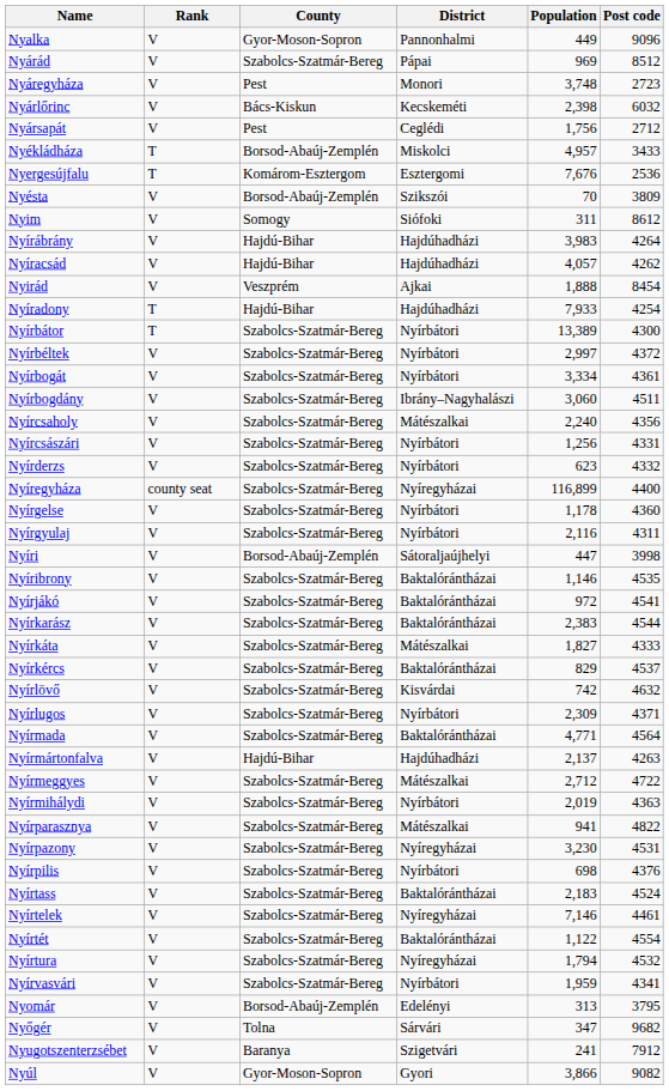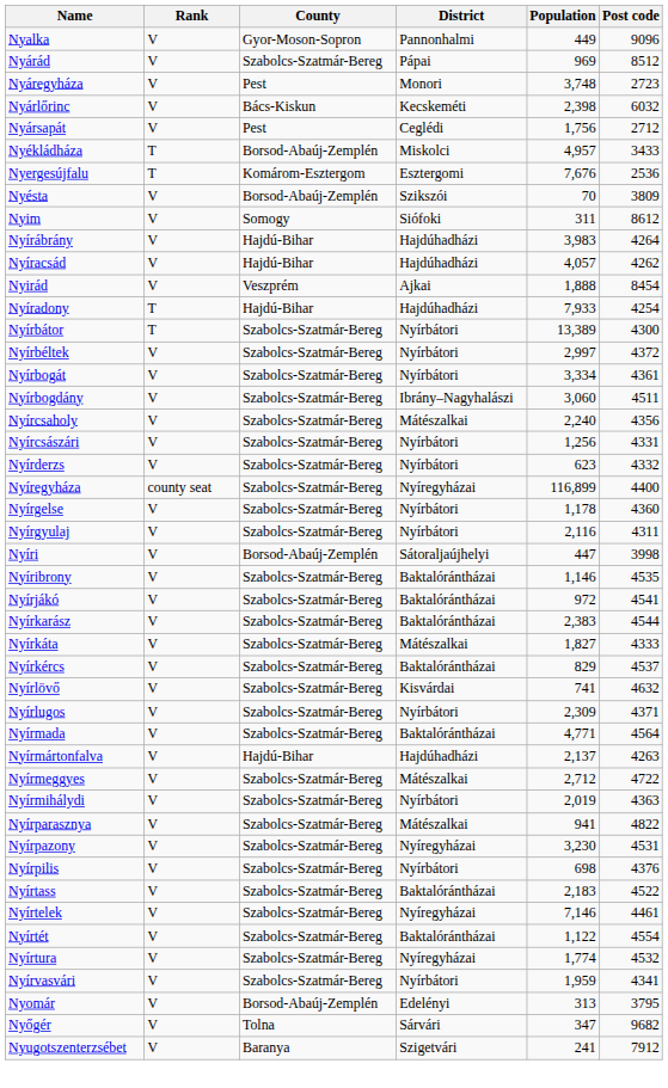 <table class=wikitable>
 <tr>
 <th width=150>Name</th>
 <th width=100>Rank</th>
 <th width=170>County</th>
 <th width=140>District</th>
 <th>Population</th>
 <th>Post code</th>
 </tr>
 <tr>
 <td><a href='#'>Nyalka</a></td>
 <td>V</td>
 <td>Gyor-Moson-Sopron</td>
 <td>Pannonhalmi</td>
 <td align=right>449</td>
 <td align=right>9096</td>
 </tr>
 <tr>
 <td><a href='#'>Nyárád</a></td>
 <td>V</td>
 <td>Szabolcs-Szatmár-Bereg</td>
 <td>Pápai</td>
 <td align=right>969</td>
 <td align=right>8512</td>
 </tr>
 <tr>
 <td><a href='#'>Nyáregyháza</a></td>
 <td>V</td>
 <td>Pest</td>
 <td>Monori</td>
 <td align=right>3,748</td>
 <td align=right>2723</td>
 </tr>
 <tr>
 <td><a href='#'>Nyárlőrinc</a></td>
 <td>V</td>
 <td>Bács-Kiskun</td>
 <td>Kecskeméti</td>
 <td align=right>2,398</td>
 <td align=right>6032</td>
 </tr>
 <tr>
 <td><a href='#'>Nyársapát</a></td>
 <td>V</td>
 <td>Pest</td>
 <td>Ceglédi</td>
 <td align=right>1,756</td>
 <td align=right>2712</td>
 </tr>
 <tr>
 <td><a href='#'>Nyékládháza</a></td>
 <td>T</td>
 <td>Borsod-Abaúj-Zemplén</td>
 <td>Miskolci</td>
 <td align=right>4,957</td>
 <td align=right>3433</td>
 </tr>
 <tr>
 <td><a href='#'>Nyergesújfalu</a></td>
 <td>T</td>
 <td>Komárom-Esztergom</td>
 <td>Esztergomi</td>
 <td align=right>7,676</td>
 <td align=right>2536</td>
 </tr>
 <tr>
 <td><a href='#'>Nyésta</a></td>
 <td>V</td>
 <td>Borsod-Abaúj-Zemplén</td>
 <td>Szikszói</td>
 <td align=right>70</td>
 <td align=right>3809</td>
 </tr>
 <tr>
 <td><a href='#'>Nyim</a></td>
 <td>V</td>
 <td>Somogy</td>
 <td>Siófoki</td>
 <td align=right>311</td>
 <td align=right>8612</td>
 </tr>
 <tr>
 <td><a href='#'>Nyírábrány</a></td>
 <td>V</td>
 <td>Hajdú-Bihar</td>
 <td>Hajdúhadházi</td>
 <td align=right>3,983</td>
 <td align=right>4264</td>
 </tr>
 <tr>
 <td><a href='#'>Nyíracsád</a></td>
 <td>V</td>
 <td>Hajdú-Bihar</td>
 <td>Hajdúhadházi</td>
 <td align=right>4,057</td>
 <td align=right>4262</td>
 </tr>
 <tr>
 <td><a href='#'>Nyirád</a></td>
 <td>V</td>
 <td>Veszprém</td>
 <td>Ajkai</td>
 <td align=right>1,888</td>
 <td align=right>8454</td>
 </tr>
 <tr>
 <td><a href='#'>Nyíradony</a></td>
 <td>T</td>
 <td>Hajdú-Bihar</td>
 <td>Hajdúhadházi</td>
 <td align=right>7,933</td>
 <td align=right>4254</td>
 </tr>
 <tr>
 <td><a href='#'>Nyírbátor</a></td>
 <td>T</td>
 <td>Szabolcs-Szatmár-Bereg</td>
 <td>Nyírbátori</td>
 <td align=right>13,389</td>
 <td align=right>4300</td>
 </tr>
 <tr>
 <td><a href='#'>Nyírbéltek</a></td>
 <td>V</td>
 <td>Szabolcs-Szatmár-Bereg</td>
 <td>Nyírbátori</td>
 <td align=right>2,997</td>
 <td align=right>4372</td>
 </tr>
 <tr>
 <td><a href='#'>Nyírbogát</a></td>
 <td>V</td>
 <td>Szabolcs-Szatmár-Bereg</td>
 <td>Nyírbátori</td>
 <td align=right>3,334</td>
 <td align=right>4361</td>
 </tr>
 <tr>
 <td><a href='#'>Nyírbogdány</a></td>
 <td>V</td>
 <td>Szabolcs-Szatmár-Bereg</td>
 <td>Ibrány–Nagyhalászi</td>
 <td align=right>3,060</td>
 <td align=right>4511</td>
 </tr>
 <tr>
 <td><a href='#'>Nyírcsaholy</a></td>
 <td>V</td>
 <td>Szabolcs-Szatmár-Bereg</td>
 <td>Mátészalkai</td>
 <td align=right>2,240</td>
 <td align=right>4356</td>
 </tr>
 <tr>
 <td><a href='#'>Nyírcsászári</a></td>
 <td>V</td>
 <td>Szabolcs-Szatmár-Bereg</td>
 <td>Nyírbátori</td>
 <td align=right>1,256</td>
 <td align=right>4331</td>
 </tr>
 <tr>
 <td><a href='#'>Nyírderzs</a></td>
 <td>V</td>
 <td>Szabolcs-Szatmár-Bereg</td>
 <td>Nyírbátori</td>
 <td align=right>623</td>
 <td align=right>4332</td>
 </tr>
 <tr>
 <td><a href='#'>Nyíregyháza</a></td>
 <td>county seat</td>
 <td>Szabolcs-Szatmár-Bereg</td>
 <td>Nyíregyházai</td>
 <td align=right>116,899</td>
 <td align=right>4400</td>
 </tr>
 <tr>
 <td><a href='#'>Nyírgelse</a></td>
 <td>V</td>
 <td>Szabolcs-Szatmár-Bereg</td>
 <td>Nyírbátori</td>
 <td align=right>1,178</td>
 <td align=right>4360</td>
 </tr>
 <tr>
 <td><a href='#'>Nyírgyulaj</a></td>
 <td>V</td>
 <td>Szabolcs-Szatmár-Bereg</td>
 <td>Nyírbátori</td>
 <td align=right>2,116</td>
 <td align=right>4311</td>
 </tr>
 <tr>
 <td><a href='#'>Nyíri</a></td>
 <td>V</td>
 <td>Borsod-Abaúj-Zemplén</td>
 <td>Sátoraljaújhelyi</td>
 <td align=right>447</td>
 <td align=right>3998</td>
 </tr>
 <tr>
 <td><a href='#'>Nyíribrony</a></td>
 <td>V</td>
 <td>Szabolcs-Szatmár-Bereg</td>
 <td>Baktalórántházai</td>
 <td align=right>1,146</td>
 <td align=right>4535</td>
 </tr>
 <tr>
 <td><a href='#'>Nyírjákó</a></td>
 <td>V</td>
 <td>Szabolcs-Szatmár-Bereg</td>
 <td>Baktalórántházai</td>
 <td align=right>972</td>
 <td align=right>4541</td>
 </tr>
 <tr>
 <td><a href='#'>Nyírkarász</a></td>
 <td>V</td>
 <td>Szabolcs-Szatmár-Bereg</td>
 <td>Baktalórántházai</td>
 <td align=right>2,383</td>
 <td align=right>4544</td>
 </tr>
 <tr>
 <td><a href='#'>Nyírkáta</a></td>
 <td>V</td>
 <td>Szabolcs-Szatmár-Bereg</td>
 <td>Mátészalkai</td>
 <td align=right>1,827</td>
 <td align=right>4333</td>
 </tr>
 <tr>
 <td><a href='#'>Nyírkércs</a></td>
 <td>V</td>
 <td>Szabolcs-Szatmár-Bereg</td>
 <td>Baktalórántházai</td>
 <td align=right>829</td>
 <td align=right>4537</td>
 </tr>
 <tr>
 <td><a href='#'>Nyírlövő</a></td>
 <td>V</td>
 <td>Szabolcs-Szatmár-Bereg</td>
 <td>Kisvárdai</td>
-<td align=right>742</td>
+<td align=right>741</td>
 <td align=right>4632</td>
 </tr>
 <tr>
 <td><a href='#'>Nyírlugos</a></td>
 <td>V</td>
 <td>Szabolcs-Szatmár-Bereg</td>
 <td>Nyírbátori</td>
 <td align=right>2,309</td>
 <td align=right>4371</td>
 </tr>
 <tr>
 <td><a href='#'>Nyírmada</a></td>
 <td>V</td>
 <td>Szabolcs-Szatmár-Bereg</td>
 <td>Baktalórántházai</td>
 <td align=right>4,771</td>
 <td align=right>4564</td>
 </tr>
 <tr>
 <td><a href='#'>Nyírmártonfalva</a></td>
 <td>V</td>
 <td>Hajdú-Bihar</td>
 <td>Hajdúhadházi</td>
 <td align=right>2,137</td>
 <td align=right>4263</td>
 </tr>
 <tr>
 <td><a href='#'>Nyírmeggyes</a></td>
 <td>V</td>
 <td>Szabolcs-Szatmár-Bereg</td>
 <td>Mátészalkai</td>
 <td align=right>2,712</td>
 <td align=right>4722</td>
 </tr>
 <tr>
 <td><a href='#'>Nyírmihálydi</a></td>
 <td>V</td>
 <td>Szabolcs-Szatmár-Bereg</td>
 <td>Nyírbátori</td>
 <td align=right>2,019</td>
 <td align=right>4363</td>
 </tr>
 <tr>
 <td><a href='#'>Nyírparasznya</a></td>
 <td>V</td>
 <td>Szabolcs-Szatmár-Bereg</td>
 <td>Mátészalkai</td>
 <td align=right>941</td>
 <td align=right>4822</td>
 </tr>
 <tr>
 <td><a href='#'>Nyírpazony</a></td>
 <td>V</td>
 <td>Szabolcs-Szatmár-Bereg</td>
 <td>Nyíregyházai</td>
 <td align=right>3,230</td>
 <td align=right>4531</td>
 </tr>
 <tr>
 <td><a href='#'>Nyírpilis</a></td>
 <td>V</td>
 <td>Szabolcs-Szatmár-Bereg</td>
 <td>Nyírbátori</td>
 <td align=right>698</td>
 <td align=right>4376</td>
 </tr>
 <tr>
 <td><a href='#'>Nyírtass</a></td>
 <td>V</td>
 <td>Szabolcs-Szatmár-Bereg</td>
 <td>Baktalórántházai</td>
 <td align=right>2,183</td>
-<td align=right>4524</td>
+<td align=right>4522</td>
 </tr>
 <tr>
 <td><a href='#'>Nyírtelek</a></td>
 <td>V</td>
 <td>Szabolcs-Szatmár-Bereg</td>
 <td>Nyíregyházai</td>
 <td align=right>7,146</td>
 <td align=right>4461</td>
 </tr>
 <tr>
 <td><a href='#'>Nyírtét</a></td>
 <td>V</td>
 <td>Szabolcs-Szatmár-Bereg</td>
 <td>Baktalórántházai</td>
 <td align=right>1,122</td>
 <td align=right>4554</td>
 </tr>
 <tr>
 <td><a href='#'>Nyírtura</a></td>
 <td>V</td>
 <td>Szabolcs-Szatmár-Bereg</td>
 <td>Nyíregyházai</td>
-<td align=right>1,794</td>
+<td align=right>1,774</td>
 <td align=right>4532</td>
 </tr>
 <tr>
 <td><a href='#'>Nyírvasvári</a></td>
 <td>V</td>
 <td>Szabolcs-Szatmár-Bereg</td>
 <td>Nyírbátori</td>
 <td align=right>1,959</td>
 <td align=right>4341</td>
 </tr>
 <tr>
 <td><a href='#'>Nyomár</a></td>
 <td>V</td>
 <td>Borsod-Abaúj-Zemplén</td>
 <td>Edelényi</td>
 <td align=right>313</td>
 <td align=right>3795</td>
 </tr>
 <tr>
 <td><a href='#'>Nyőgér</a></td>
 <td>V</td>
 <td>Tolna</td>
 <td>Sárvári</td>
 <td align=right>347</td>
 <td align=right>9682</td>
 </tr>
 <tr>
 <td><a href='#'>Nyugotszenterzsébet</a></td>
 <td>V</td>
 <td>Baranya</td>
 <td>Szigetvári</td>
 <td align=right>241</td>
 <td align=right>7912</td>
 </tr>
-<tr>
-<td><a href='#'>Nyúl</a></td>
-<td>V</td>
-<td>Gyor-Moson-Sopron</td>
-<td>Gyori</td>
-<td align=right>3,866</td>
-<td align=right>9082</td>
-</tr>
 </table>
